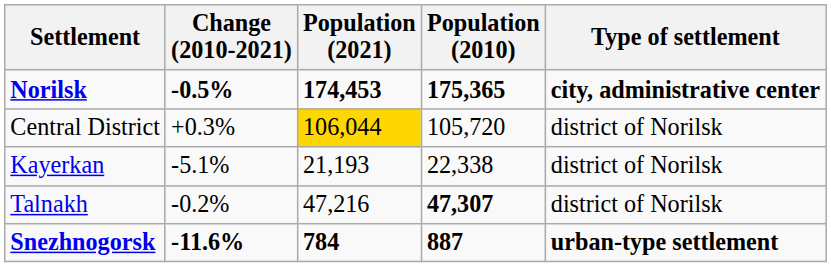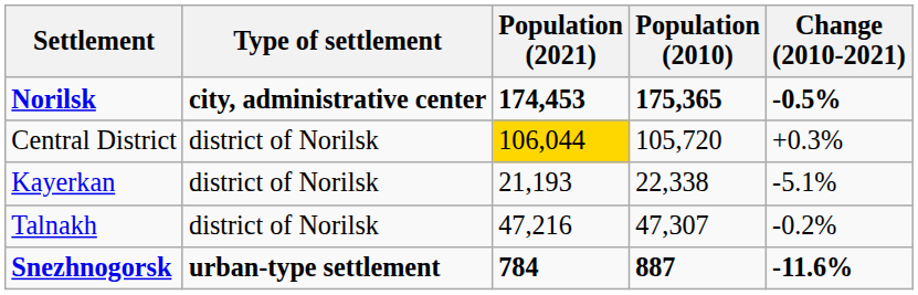 <table class="wikitable">
 <tr>
 <th>Settlement</th>
-<th>Change<br>(2010-2021)</th>
+<th>Type of settlement</th>
 <th>Population<br>(2021)</th>
 <th>Population<br>(2010)</th>
-<th>Type of settlement</th>
+<th>Change<br>(2010-2021)</th>
 </tr>
 <tr>
 <td><strong><a href='#'>Norilsk</a></strong></td>
-<td><strong>-0.5%</strong></td>
+<td><strong>city, administrative center</strong></td>
 <td><strong>174,453</strong></td>
 <td><strong>175,365</strong></td>
-<td><strong>city, administrative center</strong></td>
+<td><strong>-0.5%</strong></td>
 </tr>
 <tr>
 <td>Central District</td>
-<td>+0.3%</td>
+<td>district of Norilsk</td>
 <td style="background: gold;">106,044</td>
 <td>105,720</td>
-<td>district of Norilsk</td>
+<td>+0.3%</td>
 </tr>
 <tr>
 <td><a href='#'>Kayerkan</a></td>
-<td>-5.1%</td>
+<td>district of Norilsk</td>
 <td>21,193</td>
 <td>22,338</td>
-<td>district of Norilsk</td>
+<td>-5.1%</td>
 </tr>
 <tr>
 <td><a href='#'>Talnakh</a></td>
+<td>district of Norilsk</td>
+<td>47,216</td>
+<td>47,307</td>
 <td>-0.2%</td>
-<td>47,216</td>
-<td><strong>47,307</strong></td>
-<td>district of Norilsk</td>
 </tr>
 <tr>
 <td><strong><a href='#'>Snezhnogorsk</a></strong></td>
-<td><strong>-11.6%</strong></td>
+<td><strong>urban-type settlement</strong></td>
 <td><strong>784</strong></td>
 <td><strong>887</strong></td>
-<td><strong>urban-type settlement</strong></td>
+<td><strong>-11.6%</strong></td>
 </tr>
 </table>
